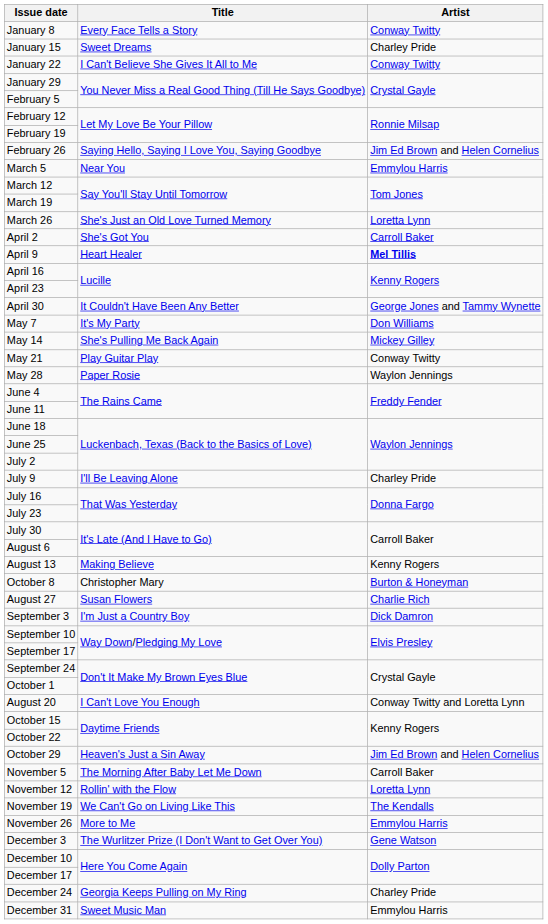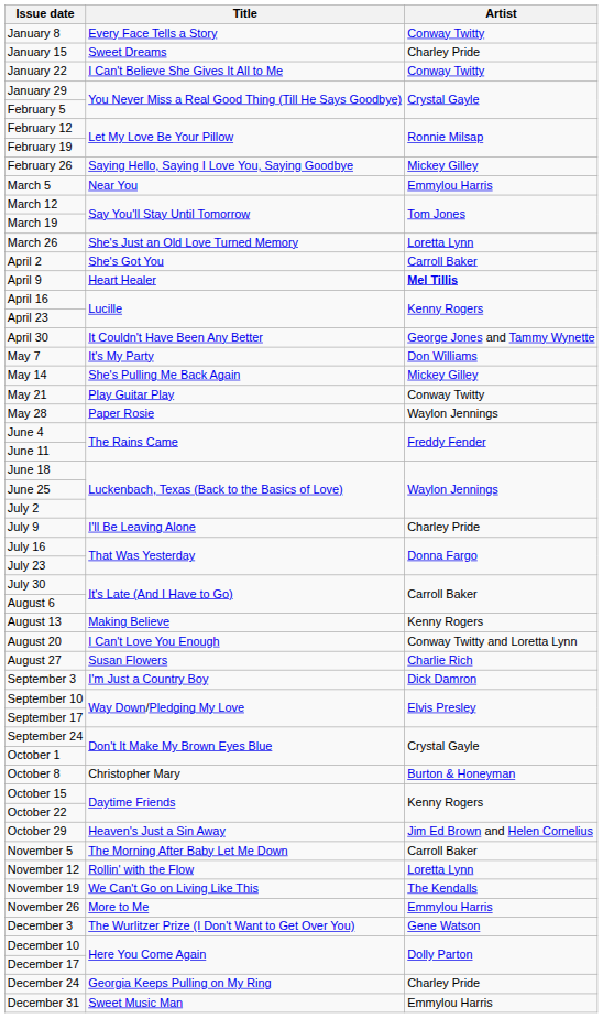 <table class="wikitable">
 <tr>
 <th>Issue date</th>
 <th>Title</th>
 <th>Artist</th>
 </tr>
 <tr>
 <td>January 8</td>
 <td><a href='#'>Every Face Tells a Story</a></td>
 <td><a href='#'>Conway Twitty</a></td>
 </tr>
 <tr>
 <td>January 15</td>
 <td><a href='#'>Sweet Dreams</a></td>
 <td>Charley Pride</td>
 </tr>
 <tr>
 <td>January 22</td>
 <td><a href='#'>I Can't Believe She Gives It All to Me</a></td>
 <td><a href='#'>Conway Twitty</a></td>
 </tr>
 <tr>
 <td>January 29</td>
 <td rowspan=2><a href='#'>You Never Miss a Real Good Thing (Till He Says Goodbye)</a></td>
 <td rowspan=2><a href='#'>Crystal Gayle</a></td>
 </tr>
 <tr>
 <td>February 5</td>
 </tr>
 <tr>
 <td>February 12</td>
 <td rowspan=2><a href='#'>Let My Love Be Your Pillow</a></td>
 <td rowspan=2><a href='#'>Ronnie Milsap</a></td>
 </tr>
 <tr>
 <td>February 19</td>
 </tr>
 <tr>
 <td>February 26</td>
 <td><a href='#'>Saying Hello, Saying I Love You, Saying Goodbye</a></td>
-<td><a href='#'>Jim Ed Brown</a> and <a href='#'>Helen Cornelius</a></td>
+<td><a href='#'>Mickey Gilley</a></td>
 </tr>
 <tr>
 <td>March 5</td>
 <td><a href='#'>Near You</a></td>
 <td><a href='#'>Emmylou Harris</a></td>
 </tr>
 <tr>
 <td>March 12</td>
 <td rowspan=2><a href='#'>Say You'll Stay Until Tomorrow</a></td>
 <td rowspan=2><a href='#'>Tom Jones</a></td>
 </tr>
 <tr>
 <td>March 19</td>
 </tr>
 <tr>
 <td>March 26</td>
 <td><a href='#'>She's Just an Old Love Turned Memory</a></td>
 <td><a href='#'>Loretta Lynn</a></td>
 </tr>
 <tr>
 <td>April 2</td>
 <td><a href='#'>She's Got You</a></td>
 <td><a href='#'>Carroll Baker</a></td>
 </tr>
 <tr>
 <td>April 9</td>
 <td><a href='#'>Heart Healer</a></td>
 <td><strong><a href='#'>Mel Tillis</a></strong></td>
 </tr>
 <tr>
 <td>April 16</td>
 <td rowspan=2><a href='#'>Lucille</a></td>
 <td rowspan=2><a href='#'>Kenny Rogers</a></td>
 </tr>
 <tr>
 <td>April 23</td>
 </tr>
 <tr>
 <td>April 30</td>
 <td><a href='#'>It Couldn't Have Been Any Better</a></td>
 <td><a href='#'>George Jones</a> and <a href='#'>Tammy Wynette</a></td>
 </tr>
 <tr>
 <td>May 7</td>
 <td><a href='#'>It's My Party</a></td>
 <td><a href='#'>Don Williams</a></td>
 </tr>
 <tr>
 <td>May 14</td>
 <td><a href='#'>She's Pulling Me Back Again</a></td>
 <td><a href='#'>Mickey Gilley</a></td>
 </tr>
 <tr>
 <td>May 21</td>
 <td><a href='#'>Play Guitar Play</a></td>
 <td>Conway Twitty</td>
 </tr>
 <tr>
 <td>May 28</td>
 <td><a href='#'>Paper Rosie</a></td>
 <td>Waylon Jennings</td>
 </tr>
 <tr>
 <td>June 4</td>
 <td rowspan=2><a href='#'>The Rains Came</a></td>
 <td rowspan=2><a href='#'>Freddy Fender</a></td>
 </tr>
 <tr>
 <td>June 11</td>
 </tr>
 <tr>
 <td>June 18</td>
 <td rowspan=3><a href='#'>Luckenbach, Texas (Back to the Basics of Love)</a></td>
 <td rowspan=3><a href='#'>Waylon Jennings</a></td>
 </tr>
 <tr>
 <td>June 25</td>
 </tr>
 <tr>
 <td>July 2</td>
 </tr>
 <tr>
 <td>July 9</td>
 <td><a href='#'>I'll Be Leaving Alone</a></td>
 <td>Charley Pride</td>
 </tr>
 <tr>
 <td>July 16</td>
 <td rowspan=2><a href='#'>That Was Yesterday</a></td>
 <td rowspan=2><a href='#'>Donna Fargo</a></td>
 </tr>
 <tr>
 <td>July 23</td>
 </tr>
 <tr>
 <td>July 30</td>
 <td rowspan=2><a href='#'>It's Late (And I Have to Go)</a></td>
 <td rowspan=2>Carroll Baker</td>
 </tr>
 <tr>
 <td>August 6</td>
 </tr>
 <tr>
 <td>August 13</td>
 <td><a href='#'>Making Believe</a></td>
 <td>Kenny Rogers</td>
 </tr>
 <tr>
-<td>October 8</td>
-<td>Christopher Mary</td>
-<td><a href='#'>Burton & Honeyman</a></td>
+<td>August 20</td>
+<td><a href='#'>I Can't Love You Enough</a></td>
+<td>Conway Twitty and Loretta Lynn</td>
 </tr>
 <tr>
 <td>August 27</td>
 <td><a href='#'>Susan Flowers</a></td>
 <td><a href='#'>Charlie Rich</a></td>
 </tr>
 <tr>
 <td>September 3</td>
 <td><a href='#'>I'm Just a Country Boy</a></td>
 <td><a href='#'>Dick Damron</a></td>
 </tr>
 <tr>
 <td>September 10</td>
 <td rowspan=2><a href='#'>Way Down</a>/<a href='#'>Pledging My Love</a></td>
 <td rowspan=2><a href='#'>Elvis Presley</a></td>
 </tr>
 <tr>
 <td>September 17</td>
 </tr>
 <tr>
 <td>September 24</td>
 <td rowspan=2><a href='#'>Don't It Make My Brown Eyes Blue</a></td>
 <td rowspan=2>Crystal Gayle</td>
 </tr>
 <tr>
 <td>October 1</td>
 </tr>
 <tr>
-<td>August 20</td>
-<td><a href='#'>I Can't Love You Enough</a></td>
-<td>Conway Twitty and Loretta Lynn</td>
+<td>October 8</td>
+<td>Christopher Mary</td>
+<td><a href='#'>Burton & Honeyman</a></td>
 </tr>
 <tr>
 <td>October 15</td>
 <td rowspan=2><a href='#'>Daytime Friends</a></td>
 <td rowspan=2>Kenny Rogers</td>
 </tr>
 <tr>
 <td>October 22</td>
 </tr>
 <tr>
 <td>October 29</td>
 <td><a href='#'>Heaven's Just a Sin Away</a></td>
 <td><a href='#'>Jim Ed Brown</a> and <a href='#'>Helen Cornelius</a></td>
 </tr>
 <tr>
 <td>November 5</td>
 <td><a href='#'>The Morning After Baby Let Me Down</a></td>
 <td>Carroll Baker</td>
 </tr>
 <tr>
 <td>November 12</td>
 <td><a href='#'>Rollin' with the Flow</a></td>
 <td><a href='#'>Loretta Lynn</a></td>
 </tr>
 <tr>
 <td>November 19</td>
 <td><a href='#'>We Can't Go on Living Like This</a></td>
 <td><a href='#'>The Kendalls</a></td>
 </tr>
 <tr>
 <td>November 26</td>
 <td><a href='#'>More to Me</a></td>
 <td><a href='#'>Emmylou Harris</a></td>
 </tr>
 <tr>
 <td>December 3</td>
 <td><a href='#'>The Wurlitzer Prize (I Don't Want to Get Over You)</a></td>
 <td><a href='#'>Gene Watson</a></td>
 </tr>
 <tr>
 <td>December 10</td>
 <td rowspan=2><a href='#'>Here You Come Again</a></td>
 <td rowspan=2><a href='#'>Dolly Parton</a></td>
 </tr>
 <tr>
 <td>December 17</td>
 </tr>
 <tr>
 <td>December 24</td>
 <td><a href='#'>Georgia Keeps Pulling on My Ring</a></td>
 <td>Charley Pride</td>
 </tr>
 <tr>
 <td>December 31</td>
 <td><a href='#'>Sweet Music Man</a></td>
 <td>Emmylou Harris</td>
 </tr>
 </table>
